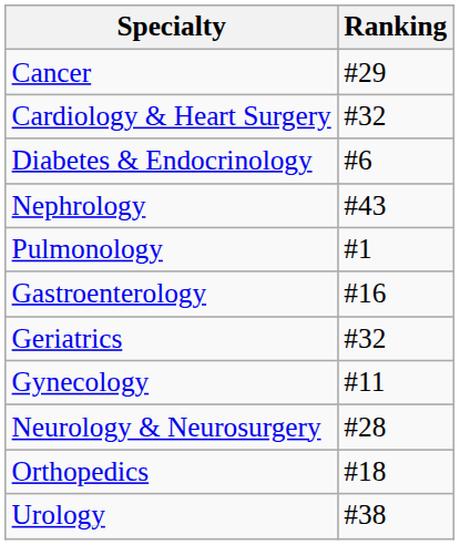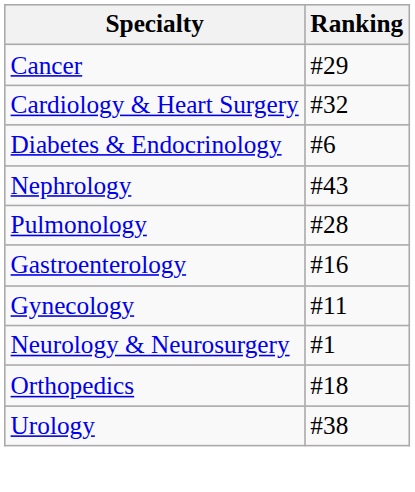 <table class="wikitable">
 <tr>
 <th>Specialty</th>
 <th>Ranking</th>
 </tr>
 <tr>
 <td><a href='#'>Cancer</a></td>
 <td>#29</td>
 </tr>
 <tr>
 <td><a href='#'>Cardiology & Heart Surgery</a></td>
 <td>#32</td>
 </tr>
 <tr>
 <td><a href='#'>Diabetes & Endocrinology</a></td>
 <td>#6</td>
 </tr>
 <tr>
 <td><a href='#'>Nephrology</a></td>
 <td>#43</td>
 </tr>
 <tr>
 <td><a href='#'>Pulmonology</a></td>
-<td>#1</td>
+<td>#28</td>
 </tr>
 <tr>
 <td><a href='#'>Gastroenterology</a></td>
 <td>#16</td>
-</tr>
-<tr>
-<td><a href='#'>Geriatrics</a></td>
-<td>#32</td>
 </tr>
 <tr>
 <td><a href='#'>Gynecology</a></td>
 <td>#11</td>
 </tr>
 <tr>
 <td><a href='#'>Neurology & Neurosurgery</a></td>
-<td>#28</td>
+<td>#1</td>
 </tr>
 <tr>
 <td><a href='#'>Orthopedics</a></td>
 <td>#18</td>
 </tr>
 <tr>
 <td><a href='#'>Urology</a></td>
 <td>#38</td>
 </tr>
 </table>
